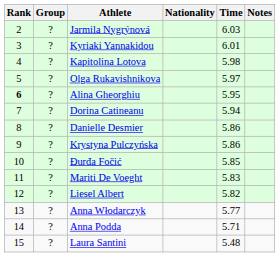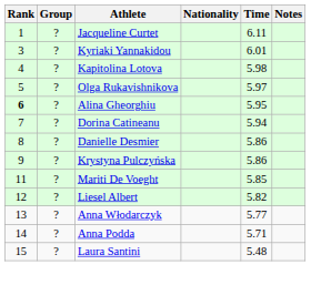 <table class="wikitable sortable" style="text-align:center">
 <tr>
 <th>Rank</th>
 <th>Group</th>
 <th>Athlete</th>
 <th>Nationality</th>
 <th>Time</th>
 <th>Notes</th>
 </tr>
 <tr bgcolor=ddffdd>
-<td>2</td>
+<td>1</td>
 <td>?</td>
-<td align=left><a href='#'>Jarmila Nygrýnová</a></td>
+<td align=left><a href='#'>Jacqueline Curtet</a></td>
 <td align=left></td>
-<td>6.03</td>
+<td>6.11</td>
 <td></td>
 </tr>
 <tr bgcolor=ddffdd>
 <td>3</td>
 <td>?</td>
 <td align=left><a href='#'>Kyriaki Yannakidou</a></td>
 <td align=left></td>
 <td>6.01</td>
 <td></td>
 </tr>
 <tr bgcolor=ddffdd>
 <td>4</td>
 <td>?</td>
 <td align=left><a href='#'>Kapitolina Lotova</a></td>
 <td align=left></td>
 <td>5.98</td>
 <td></td>
 </tr>
 <tr bgcolor=ddffdd>
 <td>5</td>
 <td>?</td>
 <td align=left><a href='#'>Olga Rukavishnikova</a></td>
 <td align=left></td>
 <td>5.97</td>
 <td></td>
 </tr>
 <tr bgcolor=ddffdd>
 <td><strong>6</strong></td>
 <td>?</td>
 <td align=left><a href='#'>Alina Gheorghiu</a></td>
 <td align=left></td>
 <td>5.95</td>
 <td></td>
 </tr>
 <tr bgcolor=ddffdd>
 <td>7</td>
 <td>?</td>
 <td align=left><a href='#'>Dorina Catineanu</a></td>
 <td align=left></td>
 <td>5.94</td>
 <td></td>
 </tr>
 <tr bgcolor=ddffdd>
 <td>8</td>
 <td>?</td>
 <td align=left><a href='#'>Danielle Desmier</a></td>
 <td align=left></td>
 <td>5.86</td>
 <td></td>
 </tr>
 <tr bgcolor=ddffdd>
 <td>9</td>
 <td>?</td>
 <td align=left><a href='#'>Krystyna Pulczyńska</a></td>
 <td align=left></td>
 <td>5.86</td>
 <td></td>
 </tr>
 <tr bgcolor=ddffdd>
-<td>10</td>
-<td>?</td>
-<td align=left><a href='#'>Đurđa Fočić</a></td>
-<td align=left></td>
-<td>5.85</td>
-<td></td>
-</tr>
-<tr bgcolor=ddffdd>
 <td>11</td>
 <td>?</td>
 <td align=left><a href='#'>Mariti De Voeght</a></td>
 <td align=left></td>
-<td>5.83</td>
+<td>5.85</td>
 <td></td>
 </tr>
 <tr bgcolor=ddffdd>
 <td>12</td>
 <td>?</td>
 <td align=left><a href='#'>Liesel Albert</a></td>
 <td align=left></td>
 <td>5.82</td>
 <td></td>
 </tr>
 <tr>
 <td>13</td>
 <td>?</td>
 <td align=left><a href='#'>Anna Włodarczyk</a></td>
 <td align=left></td>
 <td>5.77</td>
 <td></td>
 </tr>
 <tr>
 <td>14</td>
 <td>?</td>
 <td align=left><a href='#'>Anna Podda</a></td>
 <td align=left></td>
 <td>5.71</td>
 <td></td>
 </tr>
 <tr>
 <td>15</td>
 <td>?</td>
 <td align=left><a href='#'>Laura Santini</a></td>
 <td align=left></td>
 <td>5.48</td>
 <td></td>
 </tr>
 </table>
